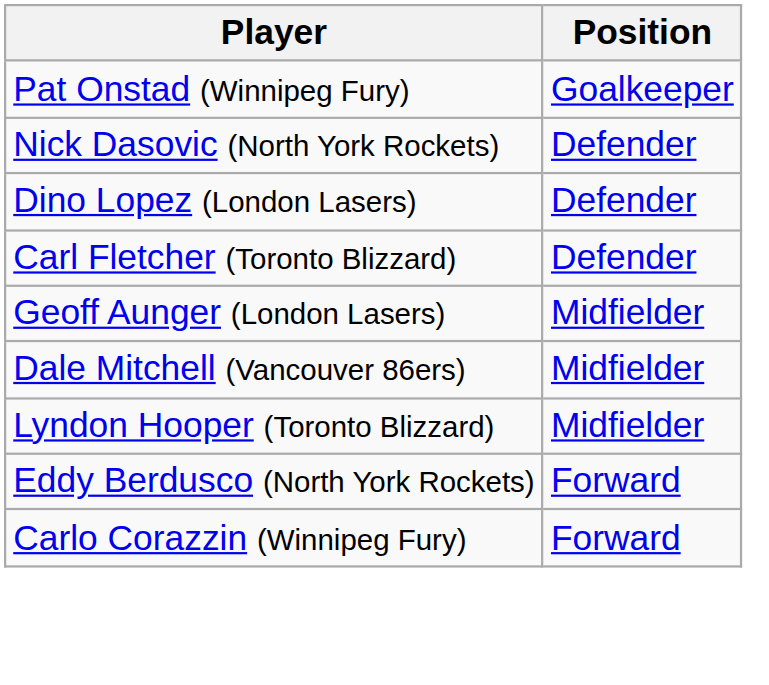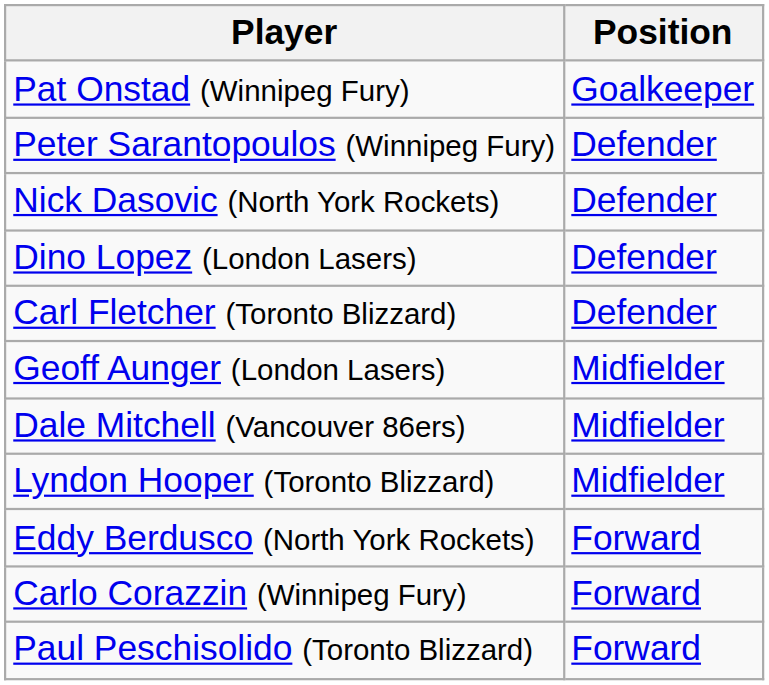 <table class="wikitable">
 <tr>
 <th>Player</th>
 <th>Position</th>
 </tr>
 <tr>
 <td>  <a href='#'>Pat Onstad</a> <small>(Winnipeg Fury)</small></td>
 <td><a href='#'>Goalkeeper</a></td>
+</tr>
+<tr>
+<td> <a href='#'>Peter Sarantopoulos</a> <small>(Winnipeg Fury)</small></td>
+<td><a href='#'>Defender</a></td>
 </tr>
 <tr>
 <td>  <a href='#'>Nick Dasovic</a> <small>(North York Rockets)</small></td>
 <td><a href='#'>Defender</a></td>
 </tr>
 <tr>
 <td>  <a href='#'>Dino Lopez</a> <small>(London Lasers)</small></td>
 <td><a href='#'>Defender</a></td>
 </tr>
 <tr>
 <td>  <a href='#'>Carl Fletcher</a> <small>(Toronto Blizzard)</small></td>
 <td><a href='#'>Defender</a></td>
 </tr>
 <tr>
 <td>  <a href='#'>Geoff Aunger</a> <small>(London Lasers)</small></td>
 <td><a href='#'>Midfielder</a></td>
 </tr>
 <tr>
 <td>  <a href='#'>Dale Mitchell</a> <small>(Vancouver 86ers)</small></td>
 <td><a href='#'>Midfielder</a></td>
 </tr>
 <tr>
 <td>  <a href='#'>Lyndon Hooper</a> <small>(Toronto Blizzard)</small></td>
 <td><a href='#'>Midfielder</a></td>
 </tr>
 <tr>
 <td>  <a href='#'>Eddy Berdusco</a> <small>(North York Rockets)</small></td>
 <td><a href='#'>Forward</a></td>
 </tr>
 <tr>
 <td>  <a href='#'>Carlo Corazzin</a> <small>(Winnipeg Fury)</small></td>
 <td><a href='#'>Forward</a></td>
 </tr>
+<tr>
+<td>  <a href='#'>Paul Peschisolido</a> <small>(Toronto Blizzard)</small></td>
+<td><a href='#'>Forward</a></td>
+</tr>
 </table>
